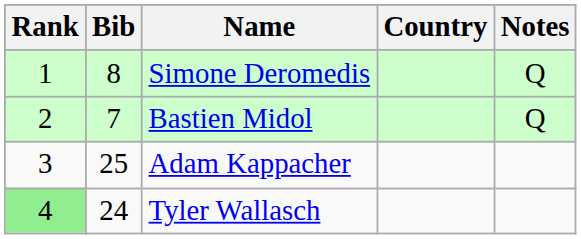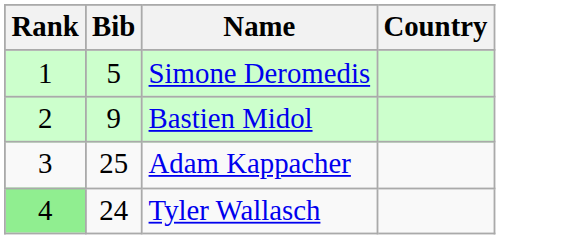 <table class="wikitable" style="text-align:center;">
 <tr>
 <th>Rank</th>
 <th>Bib</th>
 <th>Name</th>
 <th>Country</th>
-<th>Notes</th>
 </tr>
 <tr bgcolor=ccffcc>
 <td>1</td>
-<td>8</td>
+<td>5</td>
 <td align=left><a href='#'>Simone Deromedis</a></td>
 <td align=left></td>
-<td>Q</td>
 </tr>
 <tr bgcolor=ccffcc>
 <td>2</td>
-<td>7</td>
+<td>9</td>
 <td align=left><a href='#'>Bastien Midol</a></td>
 <td align=left></td>
-<td>Q</td>
 </tr>
 <tr>
 <td>3</td>
 <td>25</td>
 <td align=left><a href='#'>Adam Kappacher</a></td>
 <td align=left></td>
-<td></td>
 </tr>
 <tr>
 <td style="background: lightgreen;">4</td>
 <td>24</td>
 <td align=left><a href='#'>Tyler Wallasch</a></td>
 <td align=left></td>
-<td></td>
 </tr>
 </table>
